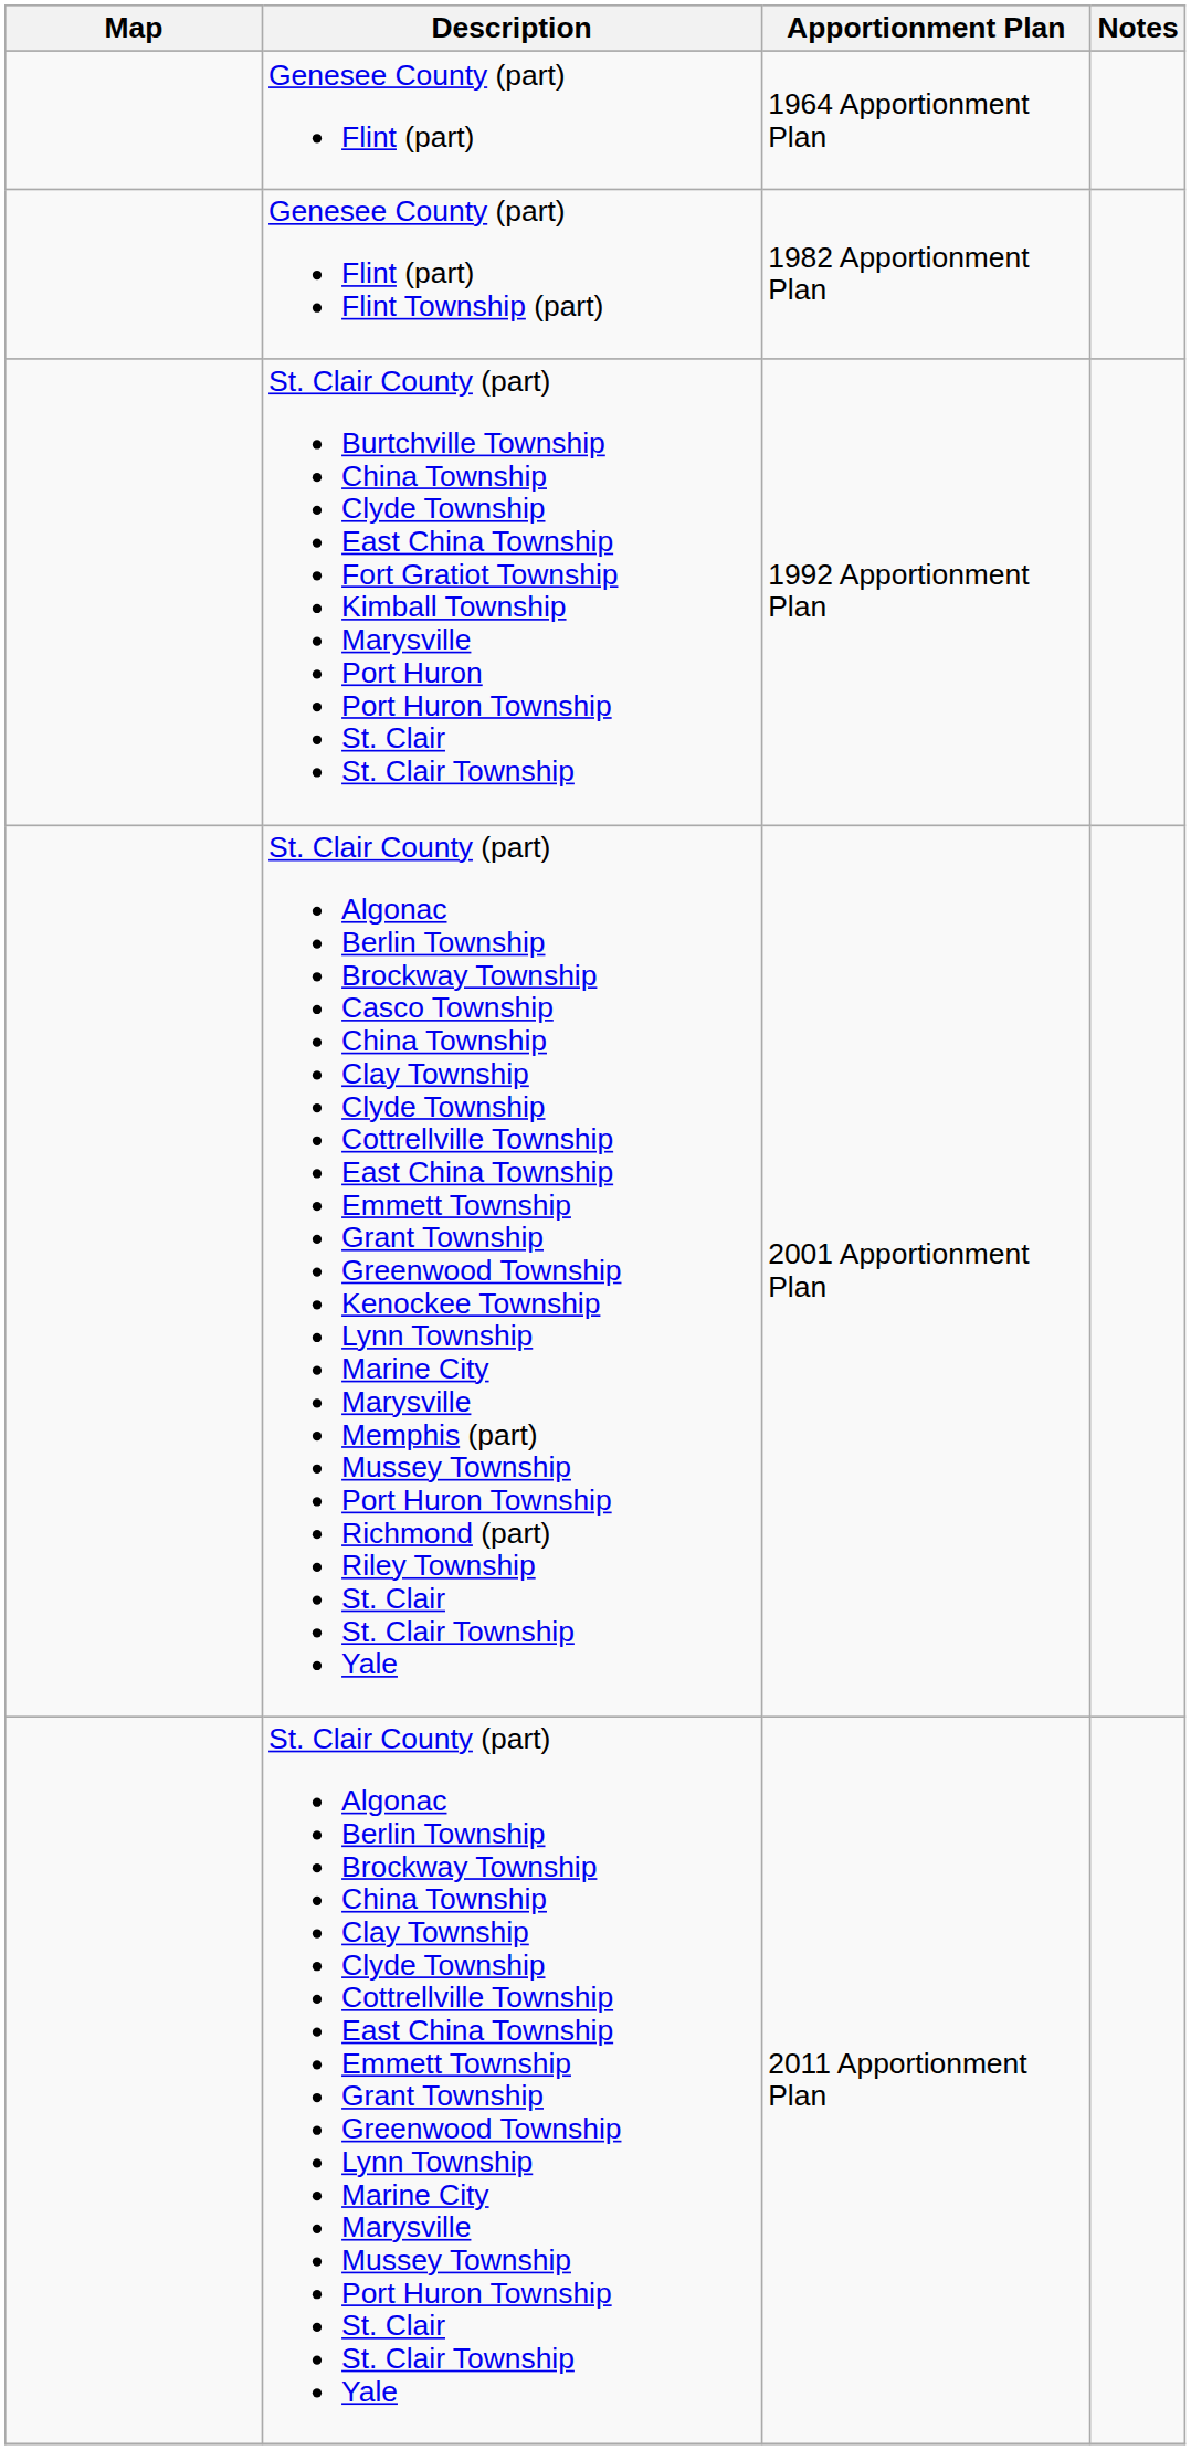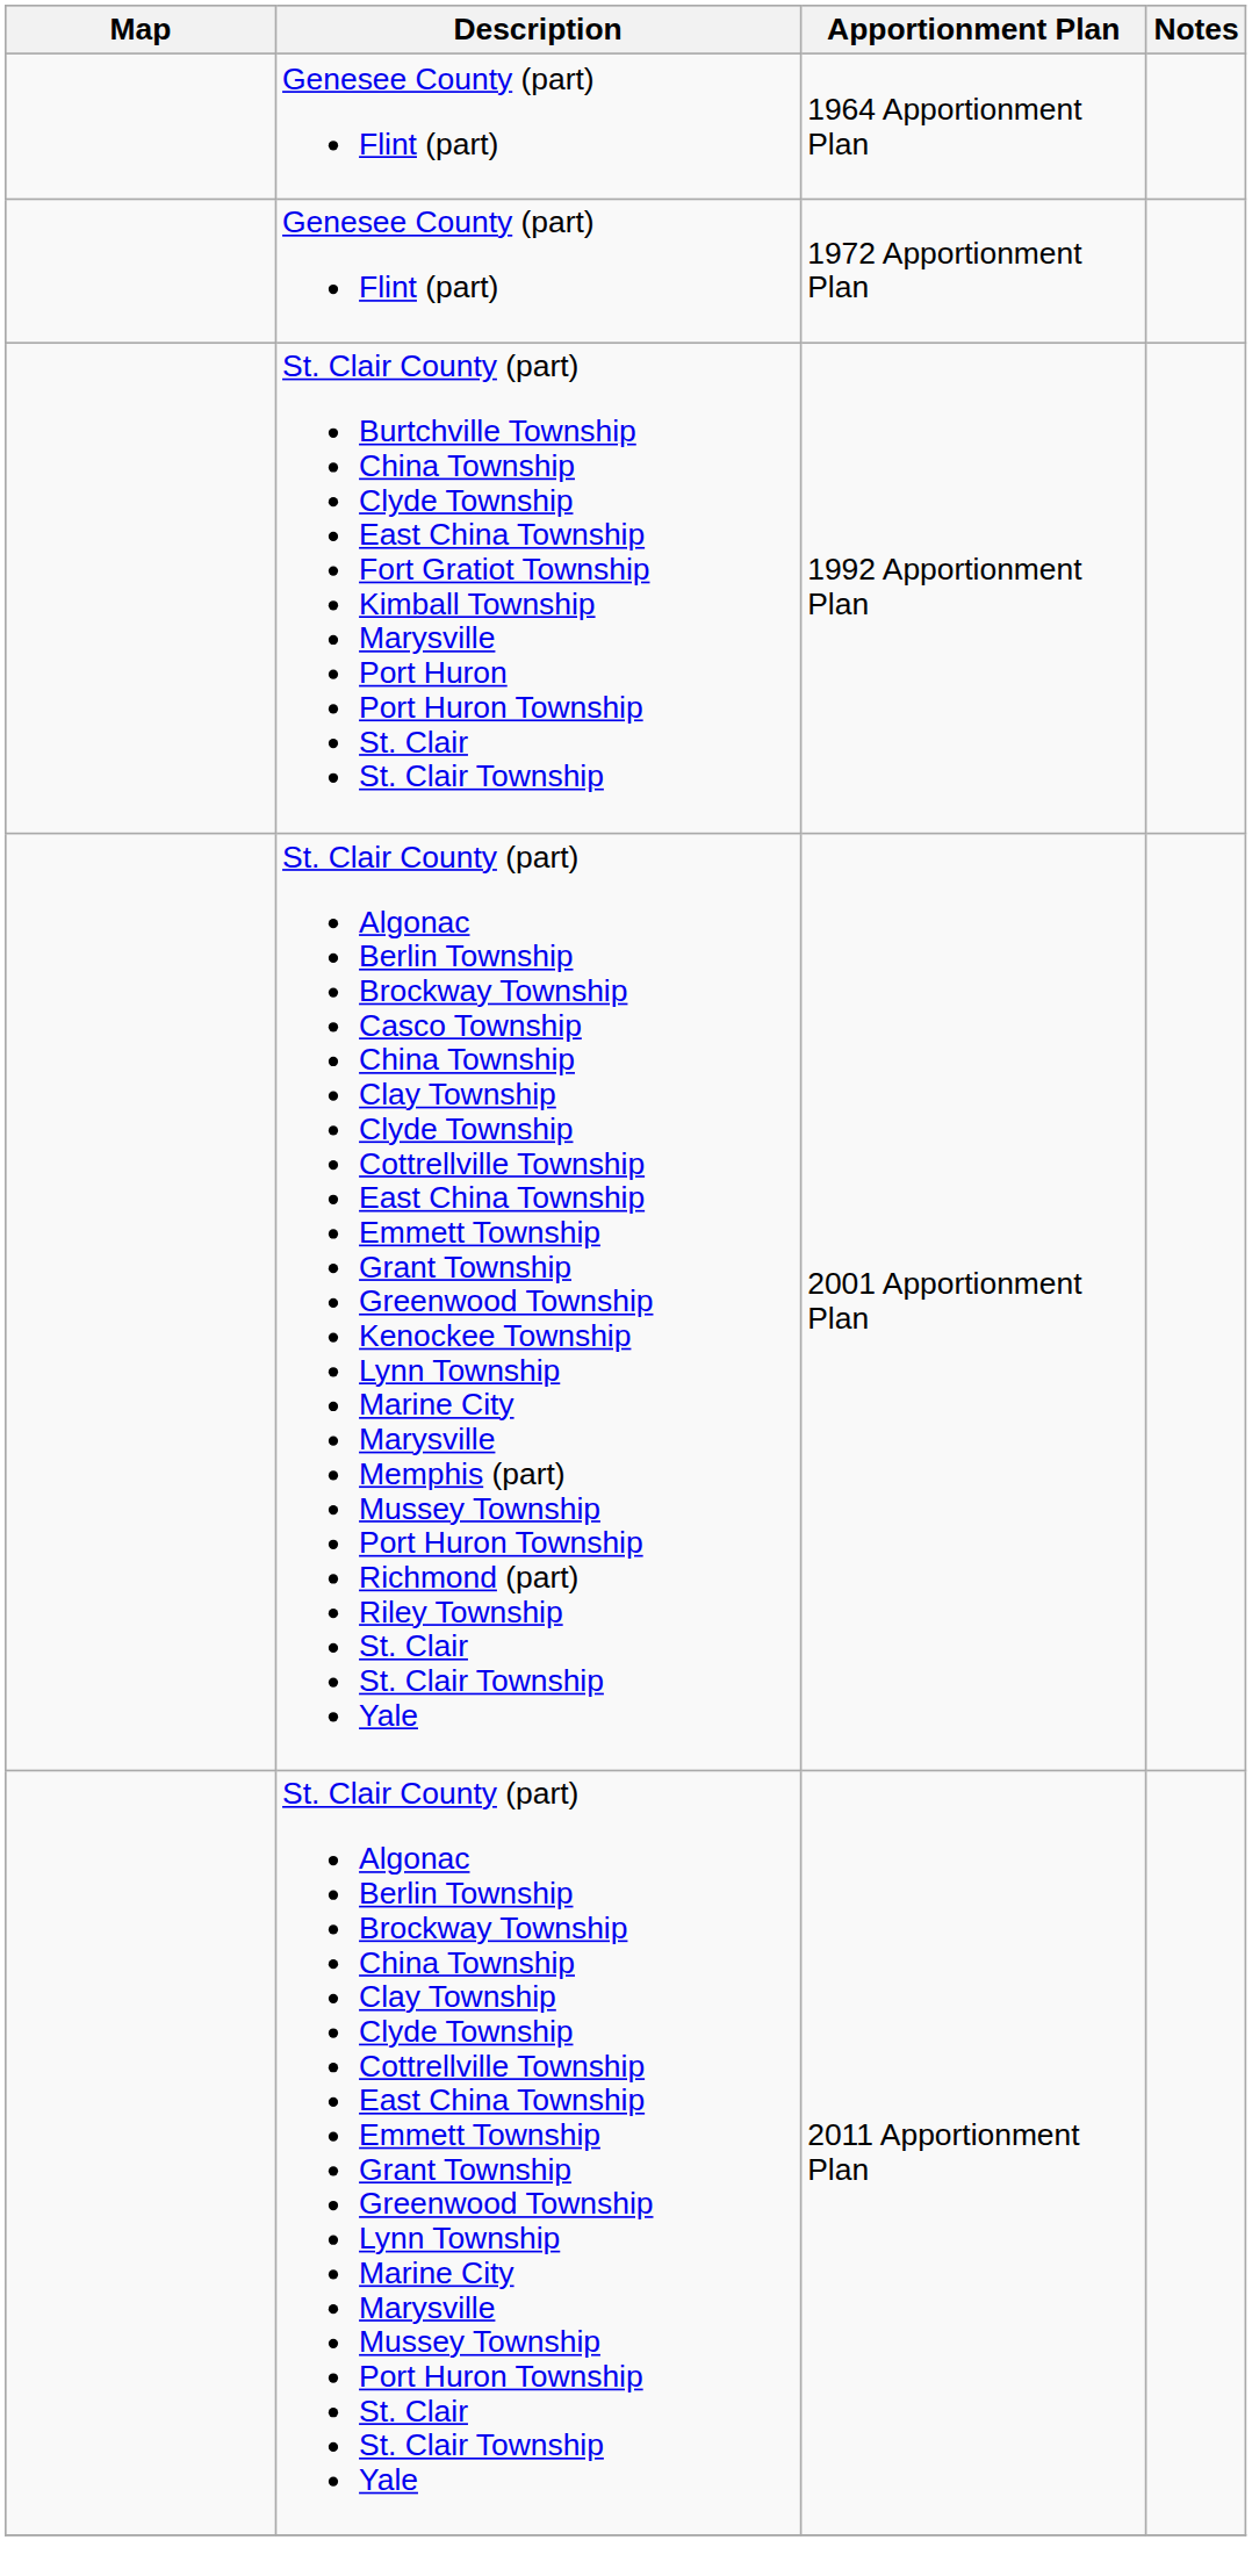 <table class="wikitable sortable">
 <tr>
 <th style="width:100pt;">Map</th>
 <th style="width:200pt;">Description</th>
 <th style="width:130pt;">Apportionment Plan</th>
 <th style="width:15pt;">Notes</th>
 </tr>
 <tr>
 <td></td>
 <td><a href='#'>Genesee County</a> (part)<br><ul><li><a href='#'>Flint</a> (part)</li></ul></td>
 <td>1964 Apportionment Plan</td>
 <td></td>
 </tr>
 <tr>
 <td></td>
-<td><a href='#'>Genesee County</a> (part)<br><ul><li><a href='#'>Flint</a> (part)</li><li><a href='#'>Flint Township</a> (part)</li></ul></td>
-<td>1982 Apportionment Plan</td>
+<td><a href='#'>Genesee County</a> (part)<br><ul><li><a href='#'>Flint</a> (part)</li></ul></td>
+<td>1972 Apportionment Plan</td>
 <td></td>
 </tr>
 <tr>
 <td></td>
 <td><a href='#'>St. Clair County</a> (part)<br><ul><li><a href='#'>Burtchville Township</a></li><li><a href='#'>China Township</a></li><li><a href='#'>Clyde Township</a></li><li><a href='#'>East China Township</a></li><li><a href='#'>Fort Gratiot Township</a></li><li><a href='#'>Kimball Township</a></li><li><a href='#'>Marysville</a></li><li><a href='#'>Port Huron</a></li><li><a href='#'>Port Huron Township</a></li><li><a href='#'>St. Clair</a></li><li><a href='#'>St. Clair Township</a></li></ul></td>
 <td>1992 Apportionment Plan</td>
 <td></td>
 </tr>
 <tr>
 <td></td>
 <td><a href='#'>St. Clair County</a> (part)<br><ul><li><a href='#'>Algonac</a></li><li><a href='#'>Berlin Township</a></li><li><a href='#'>Brockway Township</a></li><li><a href='#'>Casco Township</a></li><li><a href='#'>China Township</a></li><li><a href='#'>Clay Township</a></li><li><a href='#'>Clyde Township</a></li><li><a href='#'>Cottrellville Township</a></li><li><a href='#'>East China Township</a></li><li><a href='#'>Emmett Township</a></li><li><a href='#'>Grant Township</a></li><li><a href='#'>Greenwood Township</a></li><li><a href='#'>Kenockee Township</a></li><li><a href='#'>Lynn Township</a></li><li><a href='#'>Marine City</a></li><li><a href='#'>Marysville</a></li><li><a href='#'>Memphis</a> (part)</li><li><a href='#'>Mussey Township</a></li><li><a href='#'>Port Huron Township</a></li><li><a href='#'>Richmond</a> (part)</li><li><a href='#'>Riley Township</a></li><li><a href='#'>St. Clair</a></li><li><a href='#'>St. Clair Township</a></li><li><a href='#'>Yale</a></li></ul></td>
 <td>2001 Apportionment Plan</td>
 <td></td>
 </tr>
 <tr>
 <td></td>
 <td><a href='#'>St. Clair County</a> (part)<br><ul><li><a href='#'>Algonac</a></li><li><a href='#'>Berlin Township</a></li><li><a href='#'>Brockway Township</a></li><li><a href='#'>China Township</a></li><li><a href='#'>Clay Township</a></li><li><a href='#'>Clyde Township</a></li><li><a href='#'>Cottrellville Township</a></li><li><a href='#'>East China Township</a></li><li><a href='#'>Emmett Township</a></li><li><a href='#'>Grant Township</a></li><li><a href='#'>Greenwood Township</a></li><li><a href='#'>Lynn Township</a></li><li><a href='#'>Marine City</a></li><li><a href='#'>Marysville</a></li><li><a href='#'>Mussey Township</a></li><li><a href='#'>Port Huron Township</a></li><li><a href='#'>St. Clair</a></li><li><a href='#'>St. Clair Township</a></li><li><a href='#'>Yale</a></li></ul></td>
 <td>2011 Apportionment Plan</td>
 <td></td>
 </tr>
 <tr>
 </tr>
 </table>
